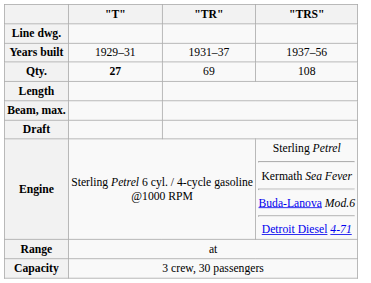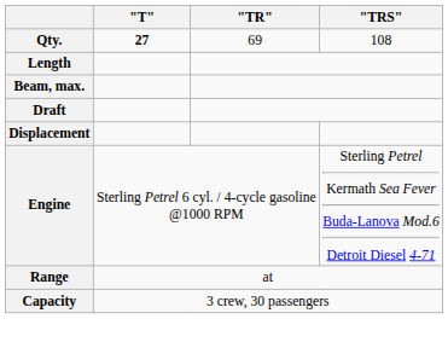 <table class="wikitable" style="font-size:90%;text-align:center;">
 <tr>
 <th></th>
 <th>"T"</th>
 <th>"TR"</th>
 <th>"TRS"</th>
-</tr>
-<tr>
-<th>Line dwg.</th>
-<td></td>
-<td></td>
-<td></td>
-</tr>
-<tr>
-<th>Years built</th>
-<td>1929–31</td>
-<td>1931–37</td>
-<td>1937–56</td>
 </tr>
 <tr>
 <th>Qty.</th>
 <td><strong>27</strong></td>
 <td>69</td>
 <td>108</td>
 </tr>
 <tr>
 <th>Length</th>
 <td></td>
 <td colspan=2></td>
 </tr>
 <tr>
 <th>Beam, max.</th>
 <td></td>
 <td colspan=2></td>
 </tr>
 <tr>
 <th>Draft</th>
 <td></td>
 <td colspan=2></td>
 </tr>
 <tr>
+<th>Displacement</th>
+<td></td>
+<td></td>
+<td></td>
+</tr>
+<tr>
 <th>Engine</th>
 <td colspan=2>Sterling <em>Petrel</em> 6 cyl. / 4-cycle gasoline<br> @1000 RPM</td>
 <td>Sterling <em>Petrel</em><hr>Kermath <em>Sea Fever</em><hr><a href='#'>Buda-Lanova</a> <em>Mod.6</em><hr><a href='#'>Detroit Diesel</a> <a href='#'><em>4-71</em></a></td>
 </tr>
 <tr>
 <th>Range</th>
 <td colspan=3> at </td>
 </tr>
 <tr>
 <th>Capacity</th>
 <td colspan=3>3 crew, 30 passengers</td>
 </tr>
 </table>
